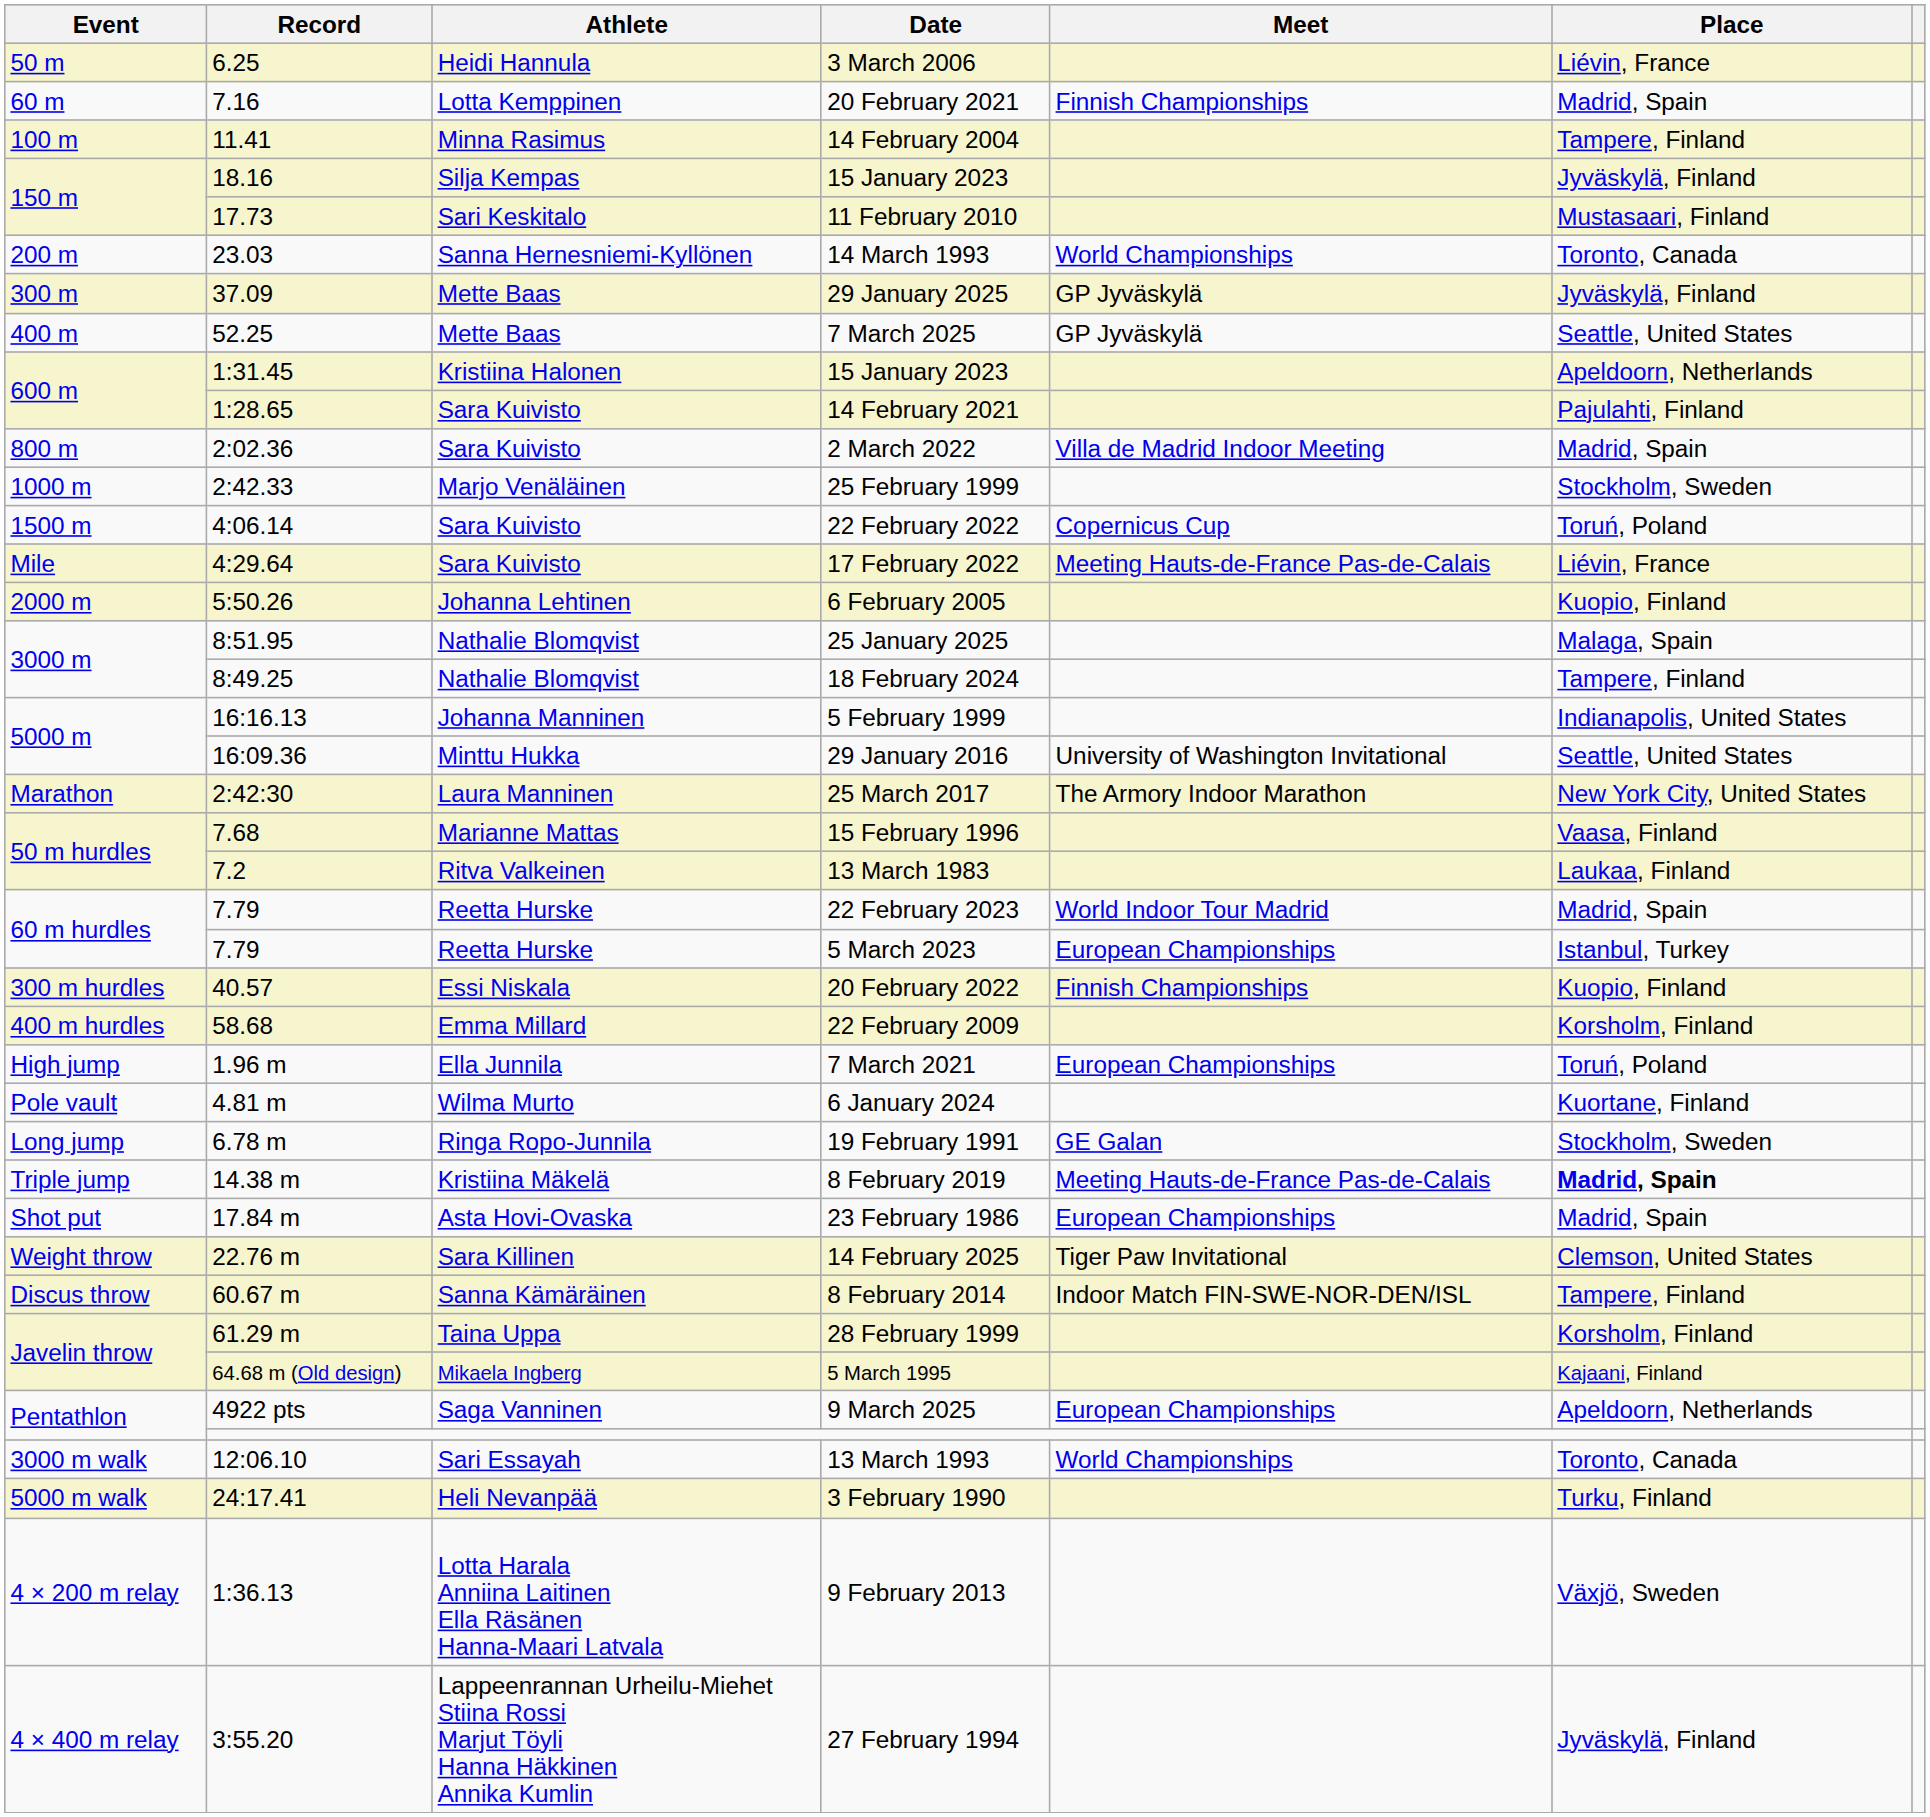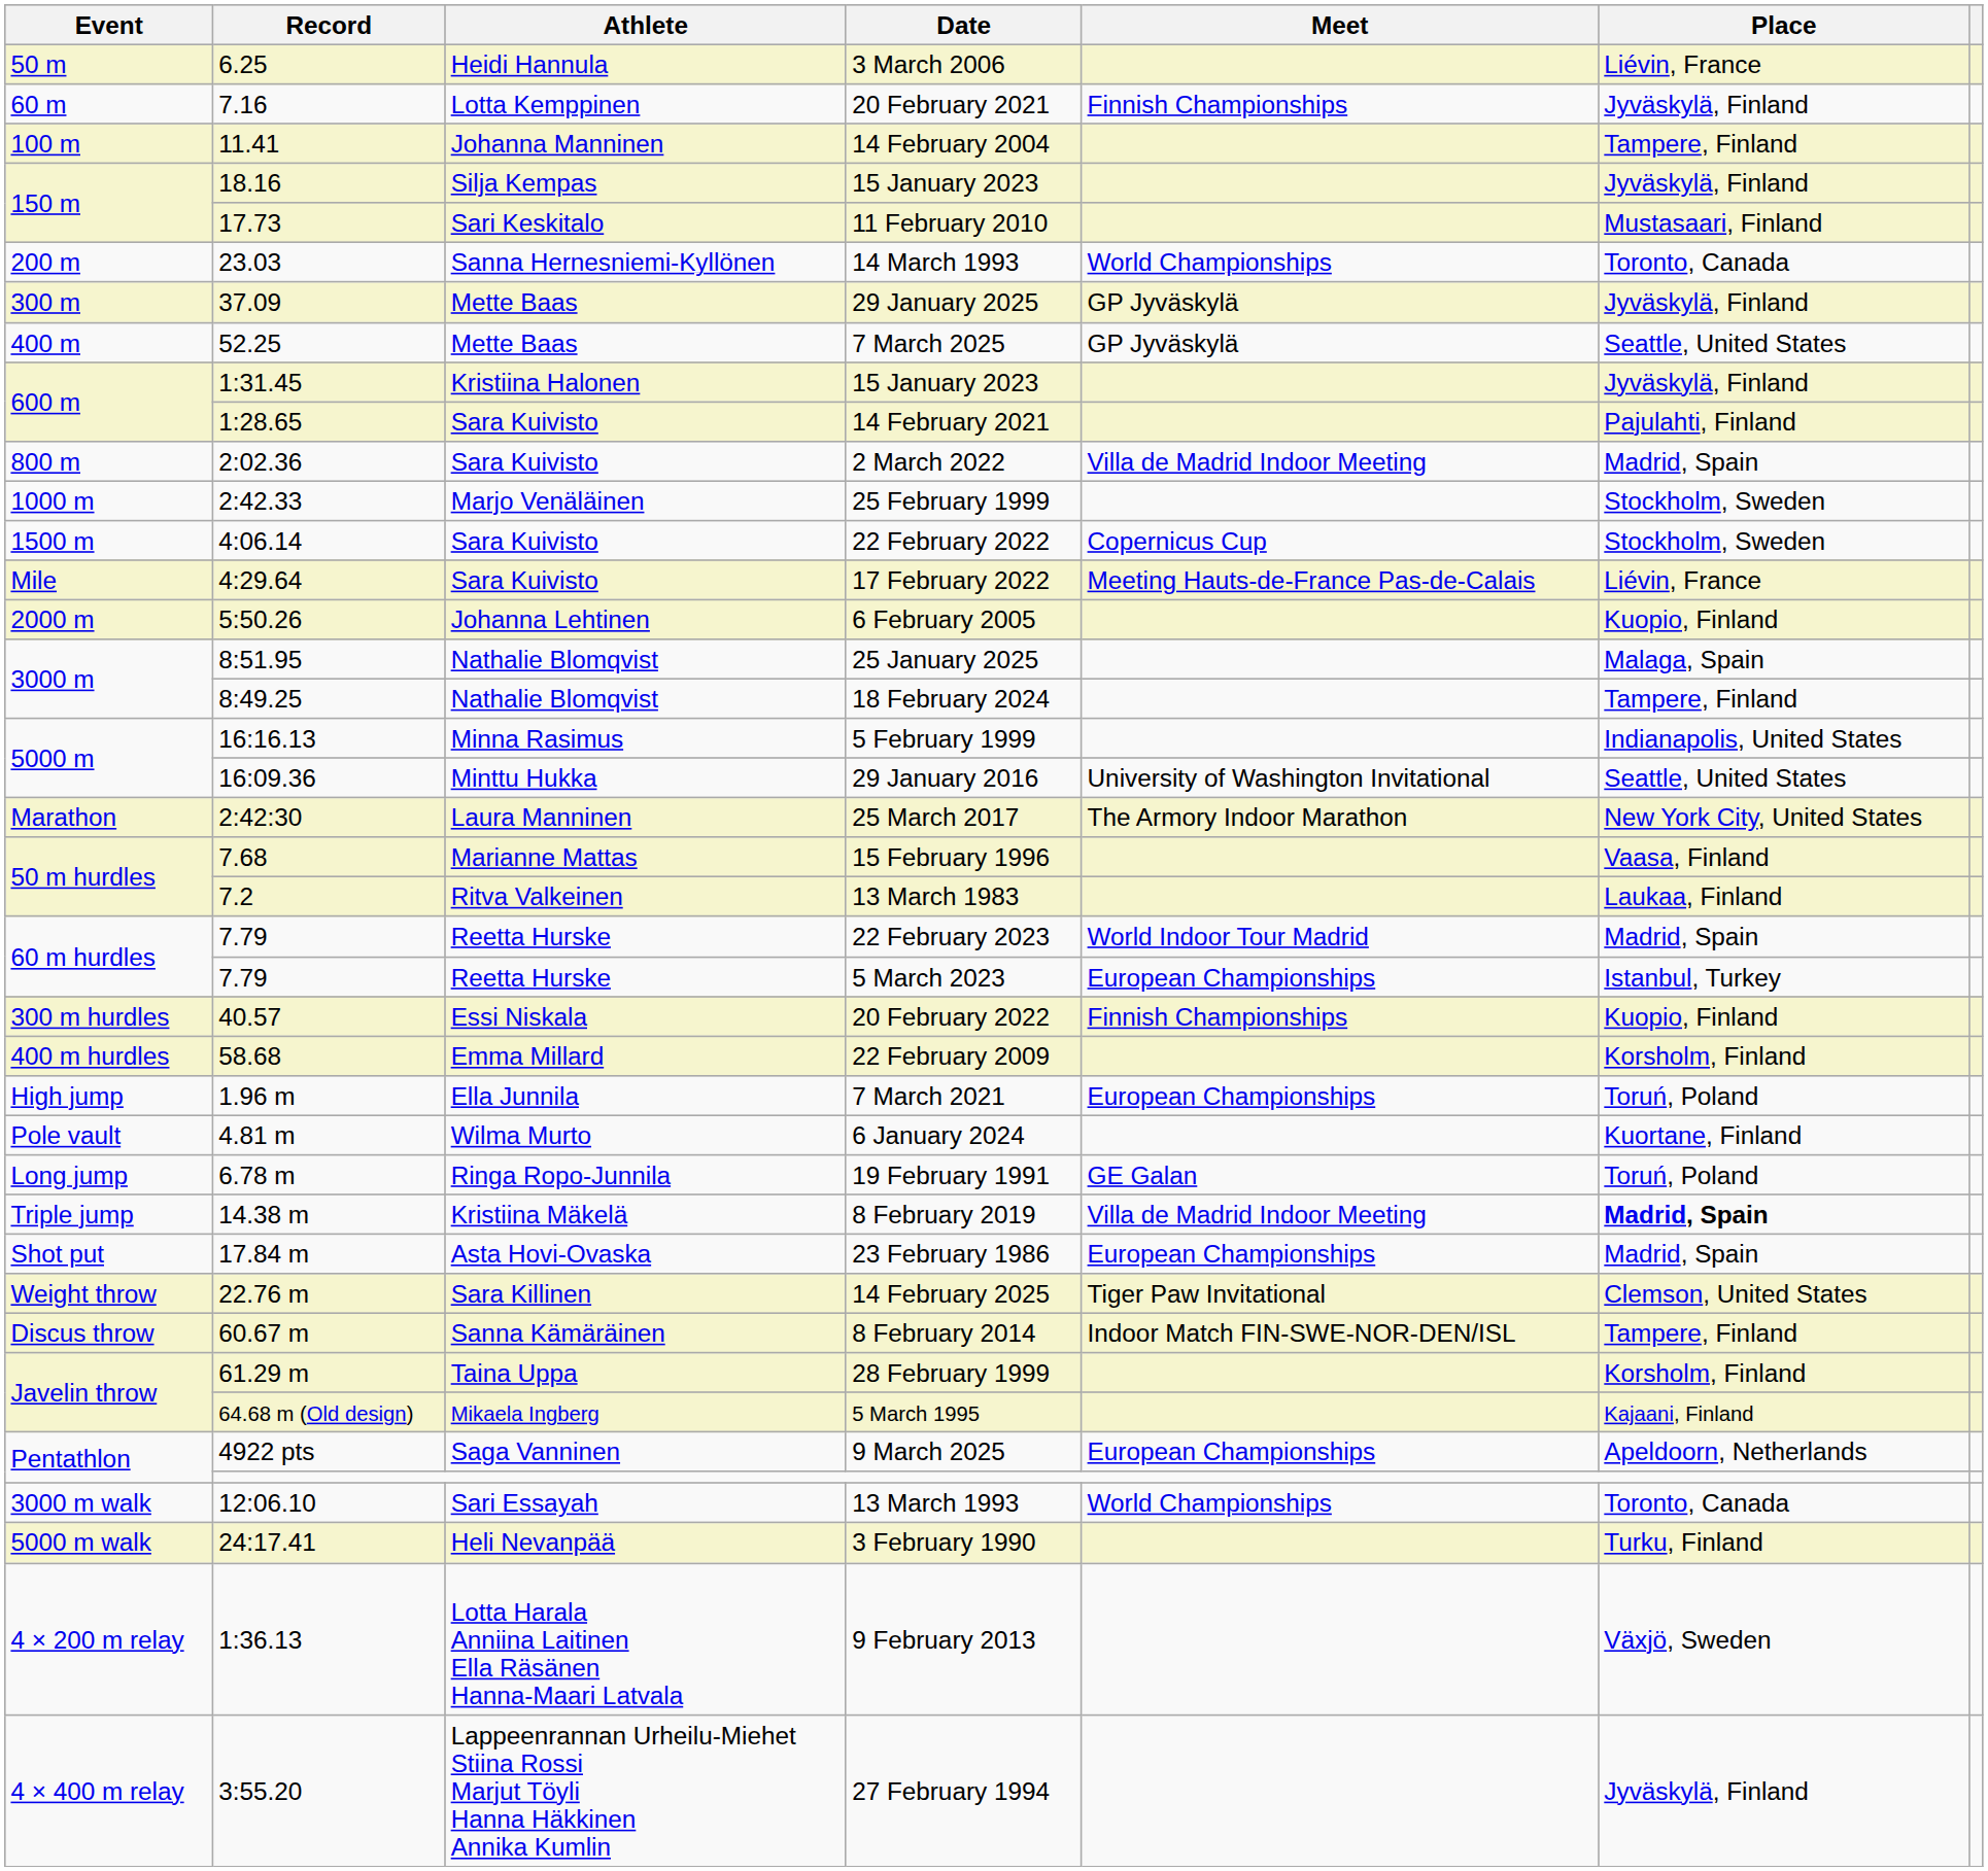 <table class="wikitable sortable plainrowheaders" style="font-size:95%; width: 95%;">
 <tr>
 <th>Event</th>
 <th>Record</th>
 <th>Athlete</th>
 <th>Date</th>
 <th>Meet</th>
 <th>Place</th>
 <th></th>
 </tr>
 <tr style="background:#f6F5CE;">
 <td><a href='#'>50 m</a></td>
 <td>6.25</td>
 <td><a href='#'>Heidi Hannula</a></td>
 <td>3 March 2006</td>
 <td></td>
 <td><a href='#'>Liévin</a>, France</td>
 <td></td>
 </tr>
 <tr>
 <td><a href='#'>60 m</a></td>
 <td>7.16</td>
 <td><a href='#'>Lotta Kemppinen</a></td>
 <td>20 February 2021</td>
 <td><a href='#'>Finnish Championships</a></td>
-<td><a href='#'>Madrid</a>, Spain</td>
+<td><a href='#'>Jyväskylä</a>, Finland</td>
 <td></td>
 </tr>
 <tr style="background:#f6F5CE;">
 <td><a href='#'>100 m</a></td>
 <td>11.41</td>
-<td><a href='#'>Minna Rasimus</a></td>
+<td><a href='#'>Johanna Manninen</a></td>
 <td>14 February 2004</td>
 <td></td>
 <td><a href='#'>Tampere</a>, Finland</td>
 <td></td>
 </tr>
 <tr style="background:#f6F5CE;">
 <td rowspan=2><a href='#'>150 m</a></td>
 <td>18.16</td>
 <td><a href='#'>Silja Kempas</a></td>
 <td>15 January 2023</td>
 <td></td>
 <td><a href='#'>Jyväskylä</a>, Finland</td>
 <td></td>
 </tr>
 <tr style="background:#f6F5CE;">
 <td>17.73 </td>
 <td><a href='#'>Sari Keskitalo</a></td>
 <td>11 February 2010</td>
 <td></td>
 <td><a href='#'>Mustasaari</a>, Finland</td>
 <td></td>
 </tr>
 <tr>
 <td><a href='#'>200 m</a></td>
 <td>23.03</td>
 <td><a href='#'>Sanna Hernesniemi-Kyllönen</a></td>
 <td>14 March 1993</td>
 <td><a href='#'>World Championships</a></td>
 <td><a href='#'>Toronto</a>, Canada</td>
 <td></td>
 </tr>
 <tr style="background:#f6F5CE;">
 <td><a href='#'>300 m</a></td>
 <td>37.09</td>
 <td><a href='#'>Mette Baas</a></td>
 <td>29 January 2025</td>
 <td>GP Jyväskylä</td>
 <td><a href='#'>Jyväskylä</a>, Finland</td>
 <td></td>
 </tr>
 <tr>
 <td><a href='#'>400 m</a></td>
 <td>52.25</td>
 <td><a href='#'>Mette Baas</a></td>
 <td>7 March 2025</td>
 <td>GP Jyväskylä</td>
 <td><a href='#'>Seattle</a>, United States</td>
 <td></td>
 </tr>
 <tr style="background:#f6F5CE;">
 <td rowspan=2><a href='#'>600 m</a></td>
 <td>1:31.45</td>
 <td><a href='#'>Kristiina Halonen</a></td>
 <td>15 January 2023</td>
 <td></td>
-<td><a href='#'>Apeldoorn</a>, Netherlands</td>
+<td><a href='#'>Jyväskylä</a>, Finland</td>
 <td></td>
 </tr>
 <tr style="background:#f6F5CE;">
 <td>1:28.65 </td>
 <td><a href='#'>Sara Kuivisto</a></td>
 <td>14 February 2021</td>
 <td></td>
 <td><a href='#'>Pajulahti</a>, Finland</td>
 <td></td>
 </tr>
 <tr>
 <td><a href='#'>800 m</a></td>
 <td>2:02.36</td>
 <td><a href='#'>Sara Kuivisto</a></td>
 <td>2 March 2022</td>
 <td><a href='#'>Villa de Madrid Indoor Meeting</a></td>
 <td><a href='#'>Madrid</a>, Spain</td>
 <td></td>
 </tr>
 <tr>
 <td><a href='#'>1000 m</a></td>
 <td>2:42.33</td>
 <td><a href='#'>Marjo Venäläinen</a></td>
 <td>25 February 1999</td>
 <td></td>
 <td><a href='#'>Stockholm</a>, Sweden</td>
 <td></td>
 </tr>
 <tr>
 <td><a href='#'>1500 m</a></td>
 <td>4:06.14</td>
 <td><a href='#'>Sara Kuivisto</a></td>
 <td>22 February 2022</td>
 <td><a href='#'>Copernicus Cup</a></td>
-<td><a href='#'>Toruń</a>, Poland</td>
+<td><a href='#'>Stockholm</a>, Sweden</td>
 <td></td>
 </tr>
 <tr style="background:#f6F5CE;">
 <td><a href='#'>Mile</a></td>
 <td>4:29.64</td>
 <td><a href='#'>Sara Kuivisto</a></td>
 <td>17 February 2022</td>
 <td><a href='#'>Meeting Hauts-de-France Pas-de-Calais</a></td>
 <td><a href='#'>Liévin</a>, France</td>
 <td></td>
 </tr>
 <tr style="background:#f6F5CE;">
 <td><a href='#'>2000 m</a></td>
 <td>5:50.26</td>
 <td><a href='#'>Johanna Lehtinen</a></td>
 <td>6 February 2005</td>
 <td></td>
 <td><a href='#'>Kuopio</a>, Finland</td>
 <td></td>
 </tr>
 <tr>
 <td rowspan=2><a href='#'>3000 m</a></td>
 <td>8:51.95</td>
 <td><a href='#'>Nathalie Blomqvist</a></td>
 <td>25 January 2025</td>
 <td></td>
 <td><a href='#'>Malaga</a>, Spain</td>
 <td></td>
 </tr>
 <tr>
 <td>8:49.25 </td>
 <td><a href='#'>Nathalie Blomqvist</a></td>
 <td>18 February 2024</td>
 <td></td>
 <td><a href='#'>Tampere</a>, Finland</td>
 <td></td>
 </tr>
 <tr>
 <td rowspan=2><a href='#'>5000 m</a></td>
 <td>16:16.13</td>
-<td><a href='#'>Johanna Manninen</a></td>
+<td><a href='#'>Minna Rasimus</a></td>
 <td>5 February 1999</td>
 <td></td>
 <td><a href='#'>Indianapolis</a>, United States</td>
 <td></td>
 </tr>
 <tr>
 <td>16:09.36 </td>
 <td><a href='#'>Minttu Hukka</a></td>
 <td>29 January 2016</td>
 <td>University of Washington Invitational</td>
 <td><a href='#'>Seattle</a>, United States</td>
 <td></td>
 </tr>
 <tr style="background:#f6F5CE;">
 <td><a href='#'>Marathon</a></td>
 <td>2:42:30</td>
 <td><a href='#'>Laura Manninen</a></td>
 <td>25 March 2017</td>
 <td>The Armory Indoor Marathon</td>
 <td><a href='#'>New York City</a>, United States</td>
 <td></td>
 </tr>
 <tr style="background:#f6F5CE;">
 <td rowspan=2><a href='#'>50 m hurdles</a></td>
 <td>7.68</td>
 <td><a href='#'>Marianne Mattas</a></td>
 <td>15 February 1996</td>
 <td></td>
 <td><a href='#'>Vaasa</a>, Finland</td>
 <td></td>
 </tr>
 <tr style="background:#f6F5CE;">
 <td>7.2 </td>
 <td><a href='#'>Ritva Valkeinen</a></td>
 <td>13 March 1983</td>
 <td></td>
 <td><a href='#'>Laukaa</a>, Finland</td>
 <td></td>
 </tr>
 <tr>
 <td rowspan=2><a href='#'>60 m hurdles</a></td>
 <td>7.79</td>
 <td><a href='#'>Reetta Hurske</a></td>
 <td>22 February 2023</td>
 <td><a href='#'>World Indoor Tour Madrid</a></td>
 <td><a href='#'>Madrid</a>, Spain</td>
 <td></td>
 </tr>
 <tr>
 <td>7.79</td>
 <td><a href='#'>Reetta Hurske</a></td>
 <td>5 March 2023</td>
 <td><a href='#'>European Championships</a></td>
 <td><a href='#'>Istanbul</a>, Turkey</td>
 <td></td>
 </tr>
 <tr style="background:#f6F5CE;">
 <td><a href='#'>300 m hurdles</a></td>
 <td>40.57 </td>
 <td><a href='#'>Essi Niskala</a></td>
 <td>20 February 2022</td>
 <td><a href='#'>Finnish Championships</a></td>
 <td><a href='#'>Kuopio</a>, Finland</td>
 <td></td>
 </tr>
 <tr style="background:#f6F5CE;">
 <td><a href='#'>400 m hurdles</a></td>
 <td>58.68 </td>
 <td><a href='#'>Emma Millard</a></td>
 <td>22 February 2009</td>
 <td></td>
 <td><a href='#'>Korsholm</a>, Finland</td>
 <td></td>
 </tr>
 <tr>
 <td><a href='#'>High jump</a></td>
 <td>1.96 m</td>
 <td><a href='#'>Ella Junnila</a></td>
 <td>7 March 2021</td>
 <td><a href='#'>European Championships</a></td>
 <td><a href='#'>Toruń</a>, Poland</td>
 <td></td>
 </tr>
 <tr>
 <td><a href='#'>Pole vault</a></td>
 <td>4.81 m</td>
 <td><a href='#'>Wilma Murto</a></td>
 <td>6 January 2024</td>
 <td></td>
 <td><a href='#'>Kuortane</a>, Finland</td>
 <td></td>
 </tr>
 <tr>
 <td><a href='#'>Long jump</a></td>
 <td>6.78 m</td>
 <td><a href='#'>Ringa Ropo-Junnila</a></td>
 <td>19 February 1991</td>
 <td><a href='#'>GE Galan</a></td>
-<td><a href='#'>Stockholm</a>, Sweden</td>
+<td><a href='#'>Toruń</a>, Poland</td>
 <td></td>
 </tr>
 <tr>
 <td><a href='#'>Triple jump</a></td>
 <td>14.38 m</td>
 <td><a href='#'>Kristiina Mäkelä</a></td>
 <td>8 February 2019</td>
-<td><a href='#'>Meeting Hauts-de-France Pas-de-Calais</a></td>
+<td><a href='#'>Villa de Madrid Indoor Meeting</a></td>
 <td><strong><a href='#'>Madrid</a>, Spain</strong></td>
 <td></td>
 </tr>
 <tr>
 <td><a href='#'>Shot put</a></td>
 <td>17.84 m</td>
 <td><a href='#'>Asta Hovi-Ovaska</a></td>
 <td>23 February 1986</td>
 <td><a href='#'>European Championships</a></td>
 <td><a href='#'>Madrid</a>, Spain</td>
 <td></td>
 </tr>
 <tr style="background:#f6F5CE;">
 <td><a href='#'>Weight throw</a></td>
 <td>22.76 m</td>
 <td><a href='#'>Sara Killinen</a></td>
 <td>14 February 2025</td>
 <td>Tiger Paw Invitational</td>
 <td><a href='#'>Clemson</a>, United States</td>
 <td></td>
 </tr>
 <tr style="background:#f6F5CE;">
 <td><a href='#'>Discus throw</a></td>
 <td>60.67 m</td>
 <td><a href='#'>Sanna Kämäräinen</a></td>
 <td>8 February 2014</td>
 <td>Indoor Match FIN-SWE-NOR-DEN/ISL</td>
 <td><a href='#'>Tampere</a>, Finland</td>
 <td></td>
 </tr>
 <tr style="background:#f6F5CE;">
 <td rowspan=2><a href='#'>Javelin throw</a></td>
 <td>61.29 m</td>
 <td><a href='#'>Taina Uppa</a></td>
 <td>28 February 1999</td>
 <td></td>
 <td><a href='#'>Korsholm</a>, Finland</td>
 <td></td>
 </tr>
 <tr style="background:#f6F5CE;">
 <td><small>64.68 m (<a href='#'>Old design</a>)</small></td>
 <td><small><a href='#'>Mikaela Ingberg</a></small></td>
 <td><small>5 March 1995</small></td>
 <td></td>
 <td><small><a href='#'>Kajaani</a>, Finland</small></td>
 <td></td>
 </tr>
 <tr>
 <td rowspan=2><a href='#'>Pentathlon</a></td>
 <td>4922 pts</td>
 <td><a href='#'>Saga Vanninen</a></td>
 <td>9 March 2025</td>
 <td><a href='#'>European Championships</a></td>
 <td><a href='#'>Apeldoorn</a>, Netherlands</td>
 <td></td>
 </tr>
 <tr>
 <td colspan=5></td>
 <td></td>
 </tr>
 <tr>
 <td><a href='#'>3000 m walk</a></td>
 <td>12:06.10</td>
 <td><a href='#'>Sari Essayah</a></td>
 <td>13 March 1993</td>
 <td><a href='#'>World Championships</a></td>
 <td><a href='#'>Toronto</a>, Canada</td>
 <td></td>
 </tr>
 <tr style="background:#f6F5CE;">
 <td><a href='#'>5000 m walk</a></td>
 <td>24:17.41</td>
 <td><a href='#'>Heli Nevanpää</a></td>
 <td>3 February 1990</td>
 <td></td>
 <td><a href='#'>Turku</a>, Finland</td>
 <td></td>
 </tr>
 <tr>
 <td><a href='#'>4 × 200 m relay</a></td>
 <td>1:36.13</td>
 <td><br><a href='#'>Lotta Harala</a><br><a href='#'>Anniina Laitinen</a><br><a href='#'>Ella Räsänen</a><br><a href='#'>Hanna-Maari Latvala</a></td>
 <td>9 February 2013</td>
 <td></td>
 <td><a href='#'>Växjö</a>, Sweden</td>
 <td></td>
 </tr>
 <tr>
 <td><a href='#'>4 × 400 m relay</a></td>
 <td>3:55.20</td>
 <td>Lappeenrannan Urheilu-Miehet<br><a href='#'>Stiina Rossi</a><br><a href='#'>Marjut Töyli</a><br><a href='#'>Hanna Häkkinen</a><br><a href='#'>Annika Kumlin</a></td>
 <td>27 February 1994</td>
 <td></td>
 <td><a href='#'>Jyväskylä</a>, Finland</td>
 <td></td>
 </tr>
 </table>
